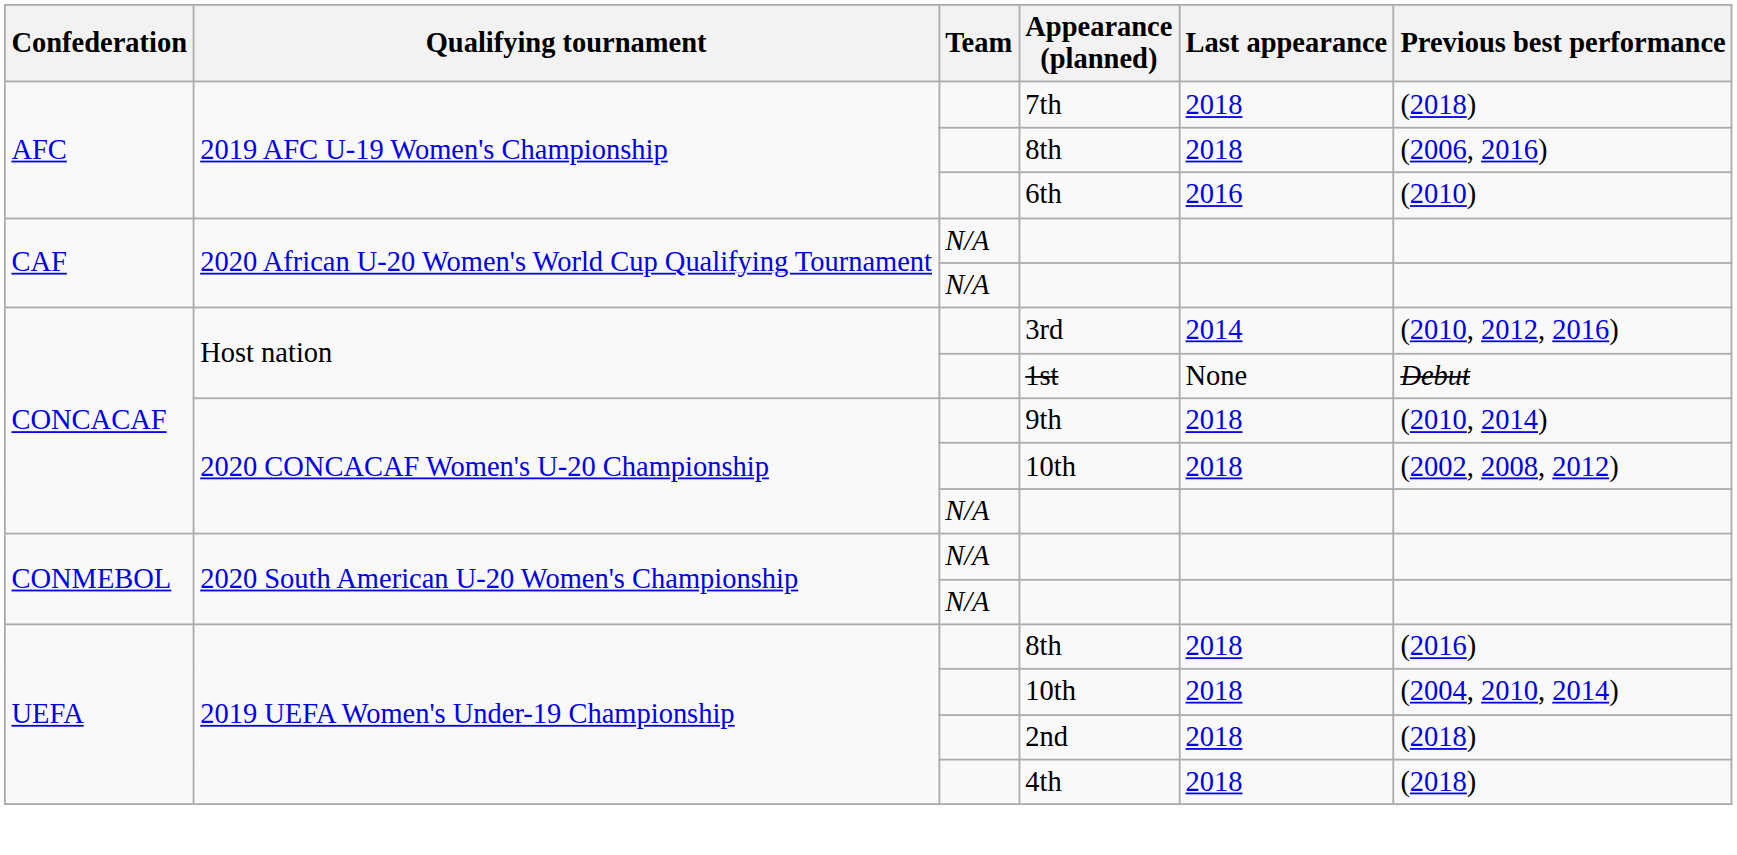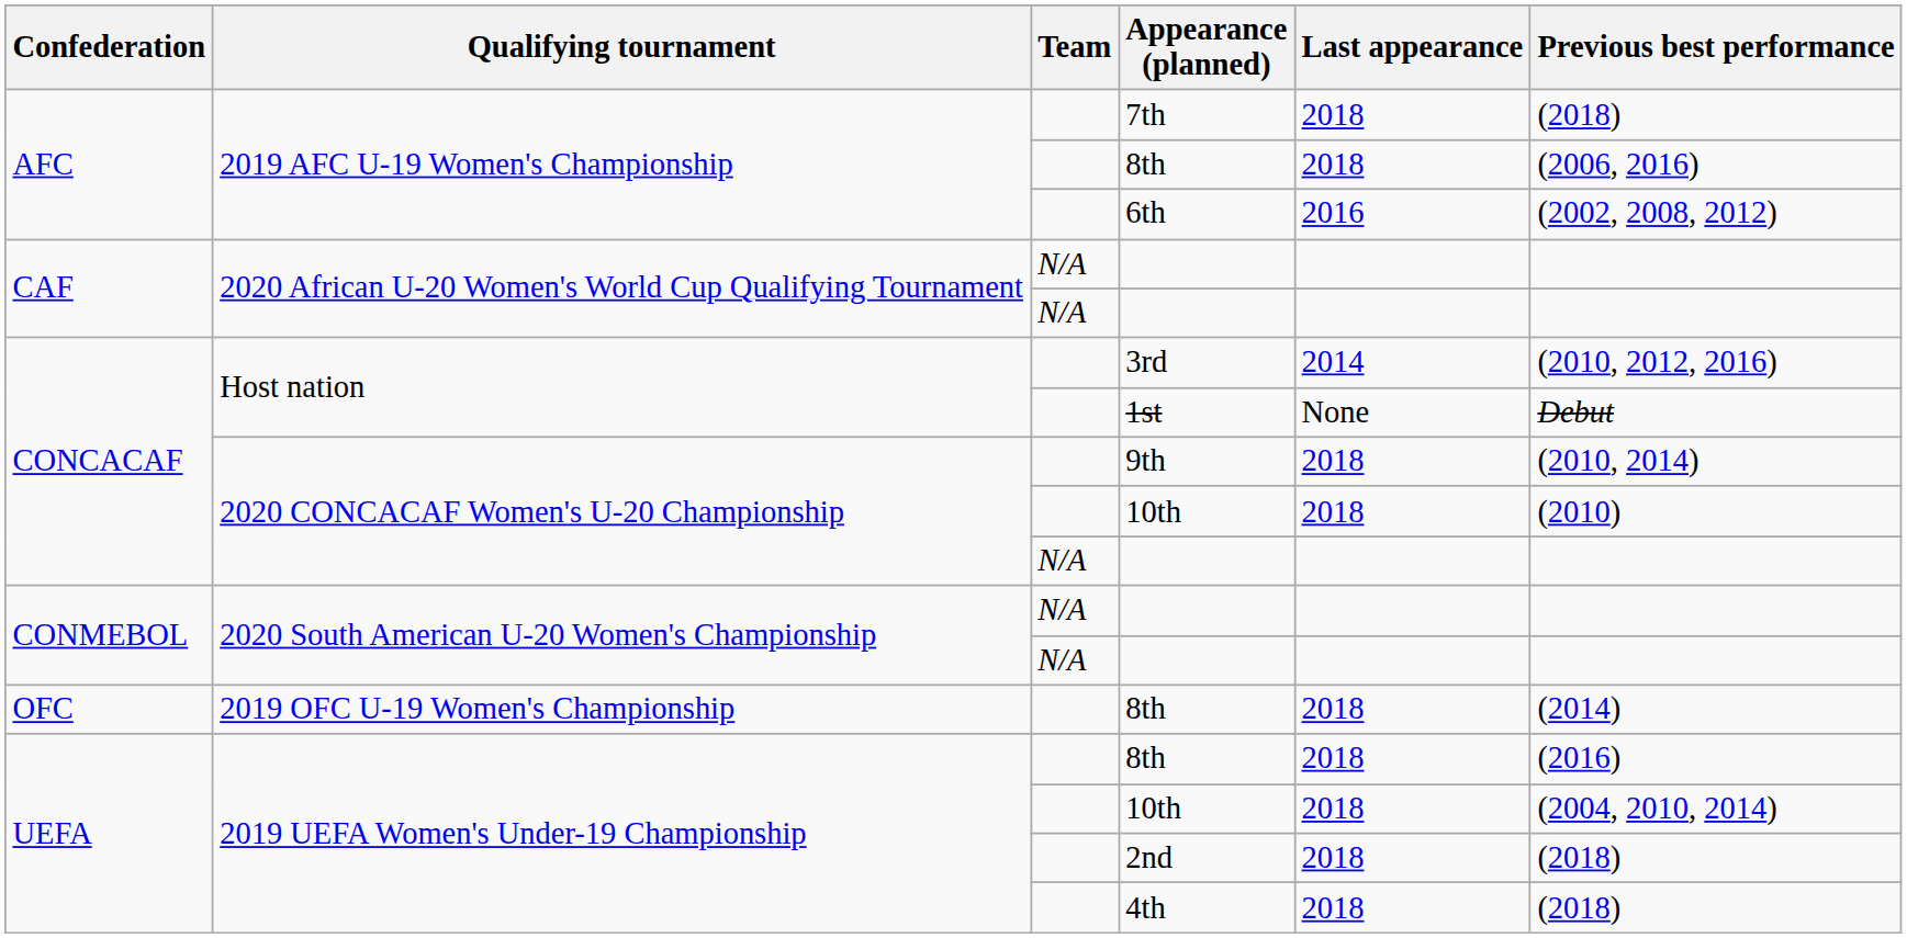 <table class="wikitable sortable">
 <tr>
 <th>Confederation</th>
 <th>Qualifying tournament</th>
 <th>Team</th>
 <th data-sort-type="number">Appearance<br>(planned)</th>
 <th>Last appearance</th>
 <th>Previous best performance</th>
 </tr>
 <tr>
 <td rowspan=3><a href='#'>AFC </a><br></td>
 <td rowspan=3><a href='#'>2019 AFC U-19 Women's Championship</a></td>
 <td></td>
 <td>7th</td>
 <td><a href='#'>2018</a></td>
 <td> (<a href='#'>2018</a>)</td>
 </tr>
 <tr>
 <td></td>
 <td>8th</td>
 <td><a href='#'>2018</a></td>
 <td> (<a href='#'>2006</a>, <a href='#'>2016</a>)</td>
 </tr>
 <tr>
 <td></td>
 <td>6th</td>
 <td><a href='#'>2016</a></td>
-<td> (<a href='#'>2010</a>)</td>
+<td> (<a href='#'>2002</a>, <a href='#'>2008</a>, <a href='#'>2012</a>)</td>
 </tr>
 <tr>
 <td rowspan=2><a href='#'>CAF </a><br></td>
 <td rowspan=2><a href='#'>2020 African U-20 Women's World Cup Qualifying Tournament</a></td>
 <td><em>N/A</em></td>
 <td></td>
 <td></td>
 <td></td>
 </tr>
 <tr>
 <td><em>N/A</em></td>
 <td></td>
 <td></td>
 <td></td>
 </tr>
 <tr>
 <td rowspan=5><a href='#'>CONCACAF </a><br></td>
 <td rowspan=2>Host nation</td>
 <td></td>
 <td>3rd</td>
 <td><a href='#'>2014</a></td>
 <td> (<a href='#'>2010</a>, <a href='#'>2012</a>, <a href='#'>2016</a>)</td>
 </tr>
 <tr>
 <td><s></s></td>
 <td><s>1st</s></td>
 <td>None</td>
 <td><s><em>Debut</em></s></td>
 </tr>
 <tr>
 <td rowspan=3><a href='#'>2020 CONCACAF Women's U-20 Championship</a></td>
 <td></td>
 <td>9th</td>
 <td><a href='#'>2018</a></td>
 <td> (<a href='#'>2010</a>, <a href='#'>2014</a>)</td>
 </tr>
 <tr>
 <td></td>
 <td>10th</td>
 <td><a href='#'>2018</a></td>
-<td> (<a href='#'>2002</a>, <a href='#'>2008</a>, <a href='#'>2012</a>)</td>
+<td> (<a href='#'>2010</a>)</td>
 </tr>
 <tr>
 <td><em>N/A</em></td>
 <td></td>
 <td></td>
 <td></td>
 </tr>
 <tr>
 <td rowspan=2><a href='#'>CONMEBOL </a><br></td>
 <td rowspan=2><a href='#'>2020 South American U-20 Women's Championship</a></td>
 <td><em>N/A</em></td>
 <td></td>
 <td></td>
 <td></td>
 </tr>
 <tr>
 <td><em>N/A</em></td>
 <td></td>
 <td></td>
 <td></td>
+</tr>
+<tr>
+<td><a href='#'>OFC </a><br></td>
+<td><a href='#'>2019 OFC U-19 Women's Championship</a></td>
+<td></td>
+<td>8th</td>
+<td><a href='#'>2018</a></td>
+<td> (<a href='#'>2014</a>)</td>
 </tr>
 <tr>
 <td rowspan=4><a href='#'>UEFA </a><br></td>
 <td rowspan=4><a href='#'>2019 UEFA Women's Under-19 Championship</a></td>
 <td></td>
 <td>8th</td>
 <td><a href='#'>2018</a></td>
 <td> (<a href='#'>2016</a>)</td>
 </tr>
 <tr>
 <td></td>
 <td>10th</td>
 <td><a href='#'>2018</a></td>
 <td> (<a href='#'>2004</a>, <a href='#'>2010</a>, <a href='#'>2014</a>)</td>
 </tr>
 <tr>
 <td></td>
 <td>2nd</td>
 <td><a href='#'>2018</a></td>
 <td> (<a href='#'>2018</a>)</td>
 </tr>
 <tr>
 <td></td>
 <td>4th</td>
 <td><a href='#'>2018</a></td>
 <td> (<a href='#'>2018</a>)</td>
 </tr>
 </table>
